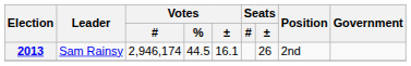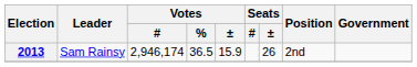 <table class="wikitable">
 <tr>
 <th rowspan=2>Election</th>
 <th rowspan=2>Leader</th>
 <th colspan=3>Votes</th>
 <th colspan=2>Seats</th>
 <th rowspan=2>Position</th>
 <th rowspan=2>Government</th>
 </tr>
 <tr>
 <th>#</th>
 <th>%</th>
 <th>±</th>
 <th>#</th>
 <th>±</th>
 </tr>
 <tr>
 <th><a href='#'>2013</a></th>
 <td><a href='#'>Sam Rainsy</a></td>
 <td>2,946,174</td>
-<td>44.5</td>
-<td>16.1</td>
+<td>36.5</td>
+<td>15.9</td>
 <td></td>
 <td>26</td>
 <td> 2nd</td>
 <td></td>
 </tr>
 <tr>
 </tr>
 </table>
